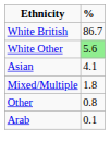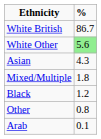 <table class="wikitable">
 <tr>
 <td colspan="1" rowspan="1" align="center" valign="top"><strong>Ethnicity</strong></td>
 <td valign="top"><strong>%</strong><br></td>
 </tr>
 <tr>
 <td><a href='#'>White British</a></td>
 <td>86.7</td>
 </tr>
 <tr>
 <td><a href='#'>White Other</a></td>
 <td style="background: lightgreen;">5.6</td>
 </tr>
 <tr>
 <td><a href='#'>Asian</a></td>
-<td>4.1</td>
+<td>4.3</td>
 </tr>
 <tr>
 <td><a href='#'>Mixed/Multiple</a></td>
 <td>1.8</td>
+</tr>
+<tr>
+<td><a href='#'>Black</a></td>
+<td>1.2</td>
 </tr>
 <tr>
 <td><a href='#'>Other</a></td>
 <td>0.8</td>
 </tr>
 <tr>
 <td><a href='#'>Arab</a></td>
 <td>0.1</td>
 </tr>
 </table>
